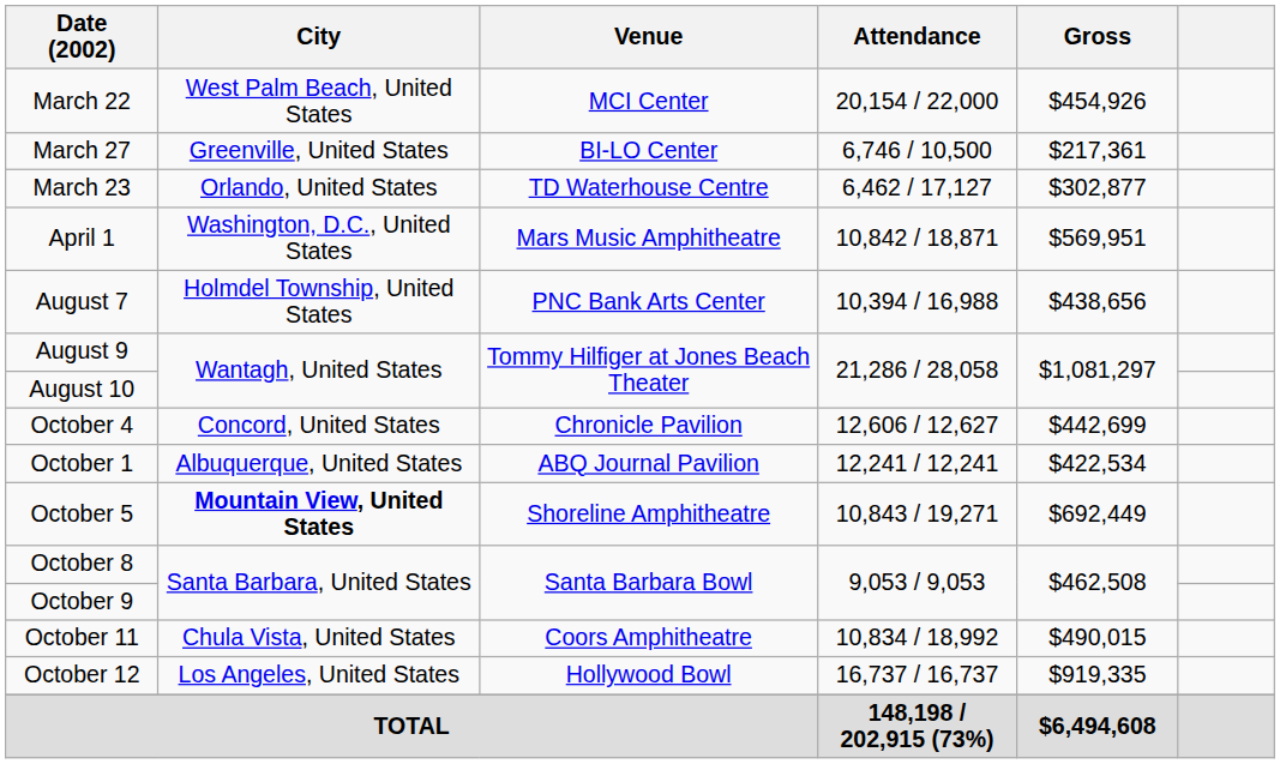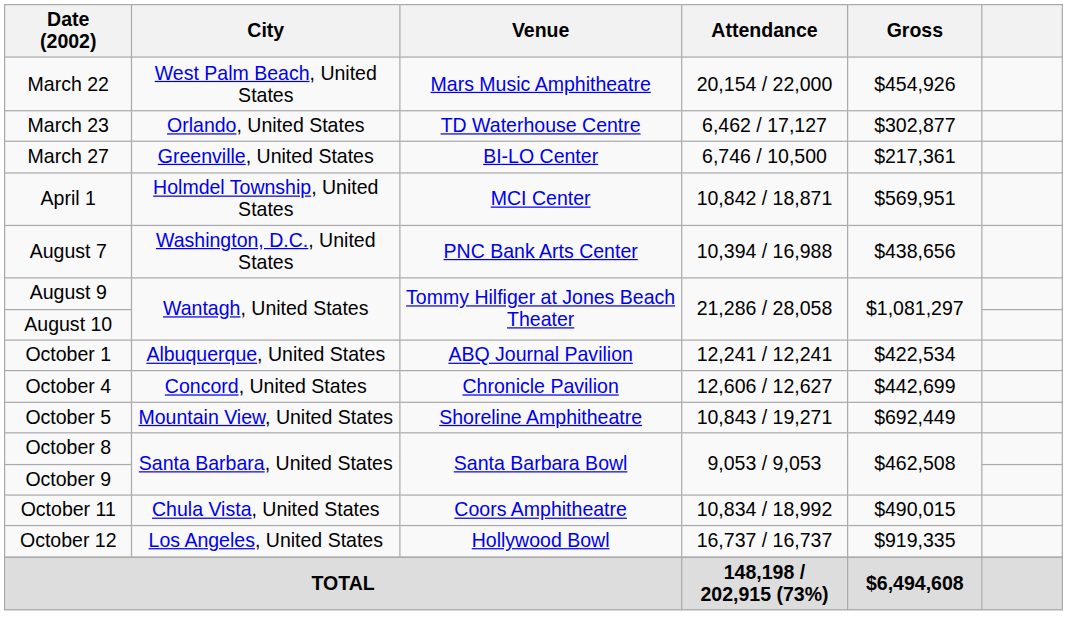 <table class="wikitable sortable plainrowheaders" style="text-align:center;">
 <tr>
 <th scope="col" style="width:7em;">Date<br>(2002)</th>
 <th scope="col" style="width:16em;">City</th>
 <th scope="col" style="width:17em;">Venue</th>
 <th scope="col" style="width:9em;">Attendance</th>
 <th scope="col" style="width:7em;">Gross</th>
 <th scope="col" style="width:5em;" class="unsortable"></th>
 </tr>
 <tr>
 <td>March 22</td>
 <td><a href='#'>West Palm Beach</a>, United States</td>
-<td><a href='#'>MCI Center</a></td>
+<td><a href='#'>Mars Music Amphitheatre</a></td>
 <td>20,154 / 22,000</td>
 <td>$454,926</td>
+<td></td>
+</tr>
+<tr>
+<td>March 23</td>
+<td><a href='#'>Orlando</a>, United States</td>
+<td><a href='#'>TD Waterhouse Centre</a></td>
+<td>6,462 / 17,127</td>
+<td>$302,877</td>
 <td></td>
 </tr>
 <tr>
 <td>March 27</td>
 <td><a href='#'>Greenville</a>, United States</td>
 <td><a href='#'>BI-LO Center</a></td>
 <td>6,746 / 10,500</td>
 <td>$217,361</td>
 <td></td>
 </tr>
 <tr>
-<td>March 23</td>
-<td><a href='#'>Orlando</a>, United States</td>
-<td><a href='#'>TD Waterhouse Centre</a></td>
-<td>6,462 / 17,127</td>
-<td>$302,877</td>
-<td></td>
-</tr>
-<tr>
 <td>April 1</td>
-<td><a href='#'>Washington, D.C.</a>, United States</td>
-<td><a href='#'>Mars Music Amphitheatre</a></td>
+<td><a href='#'>Holmdel Township</a>, United States</td>
+<td><a href='#'>MCI Center</a></td>
 <td>10,842 / 18,871</td>
 <td>$569,951</td>
 <td></td>
 </tr>
 <tr>
 <td>August 7</td>
-<td><a href='#'>Holmdel Township</a>, United States</td>
+<td><a href='#'>Washington, D.C.</a>, United States</td>
 <td><a href='#'>PNC Bank Arts Center</a></td>
 <td>10,394 / 16,988</td>
 <td>$438,656</td>
 <td></td>
 </tr>
 <tr>
 <td>August 9</td>
 <td rowspan="2"><a href='#'>Wantagh</a>, United States</td>
 <td rowspan="2"><a href='#'>Tommy Hilfiger at Jones Beach Theater</a></td>
 <td rowspan="2">21,286 / 28,058</td>
 <td rowspan="2">$1,081,297</td>
 <td></td>
 </tr>
 <tr>
 <td>August 10</td>
 <td></td>
 </tr>
 <tr>
+<td>October 1</td>
+<td><a href='#'>Albuquerque</a>, United States</td>
+<td><a href='#'>ABQ Journal Pavilion</a></td>
+<td>12,241 / 12,241</td>
+<td>$422,534</td>
+<td></td>
+</tr>
+<tr>
 <td>October 4</td>
 <td><a href='#'>Concord</a>, United States</td>
 <td><a href='#'>Chronicle Pavilion</a></td>
 <td>12,606 / 12,627</td>
 <td>$442,699</td>
 <td></td>
 </tr>
 <tr>
-<td>October 1</td>
-<td><a href='#'>Albuquerque</a>, United States</td>
-<td><a href='#'>ABQ Journal Pavilion</a></td>
-<td>12,241 / 12,241</td>
-<td>$422,534</td>
-<td></td>
-</tr>
-<tr>
 <td>October 5</td>
-<td><strong><a href='#'>Mountain View</a>, United States</strong></td>
+<td><a href='#'>Mountain View</a>, United States</td>
 <td><a href='#'>Shoreline Amphitheatre</a></td>
 <td>10,843 / 19,271</td>
 <td>$692,449</td>
 <td></td>
 </tr>
 <tr>
 <td>October 8</td>
 <td rowspan="2"><a href='#'>Santa Barbara</a>, United States</td>
 <td rowspan="2"><a href='#'>Santa Barbara Bowl</a></td>
 <td rowspan="2">9,053 / 9,053</td>
 <td rowspan="2">$462,508</td>
 <td></td>
 </tr>
 <tr>
 <td>October 9</td>
 <td></td>
 </tr>
 <tr>
 <td>October 11</td>
 <td><a href='#'>Chula Vista</a>, United States</td>
 <td><a href='#'>Coors Amphitheatre</a></td>
 <td>10,834 / 18,992</td>
 <td>$490,015</td>
 <td></td>
 </tr>
 <tr>
 <td>October 12</td>
 <td><a href='#'>Los Angeles</a>, United States</td>
 <td><a href='#'>Hollywood Bowl</a></td>
 <td>16,737 / 16,737</td>
 <td>$919,335</td>
 <td></td>
 </tr>
 <tr>
 </tr>
 <tr style="background:#ddd;">
 <td colspan="3"><strong>TOTAL</strong></td>
 <td><strong>148,198 / 202,915 (73%)</strong></td>
 <td><strong>$6,494,608</strong></td>
 <td></td>
 </tr>
 </table>
